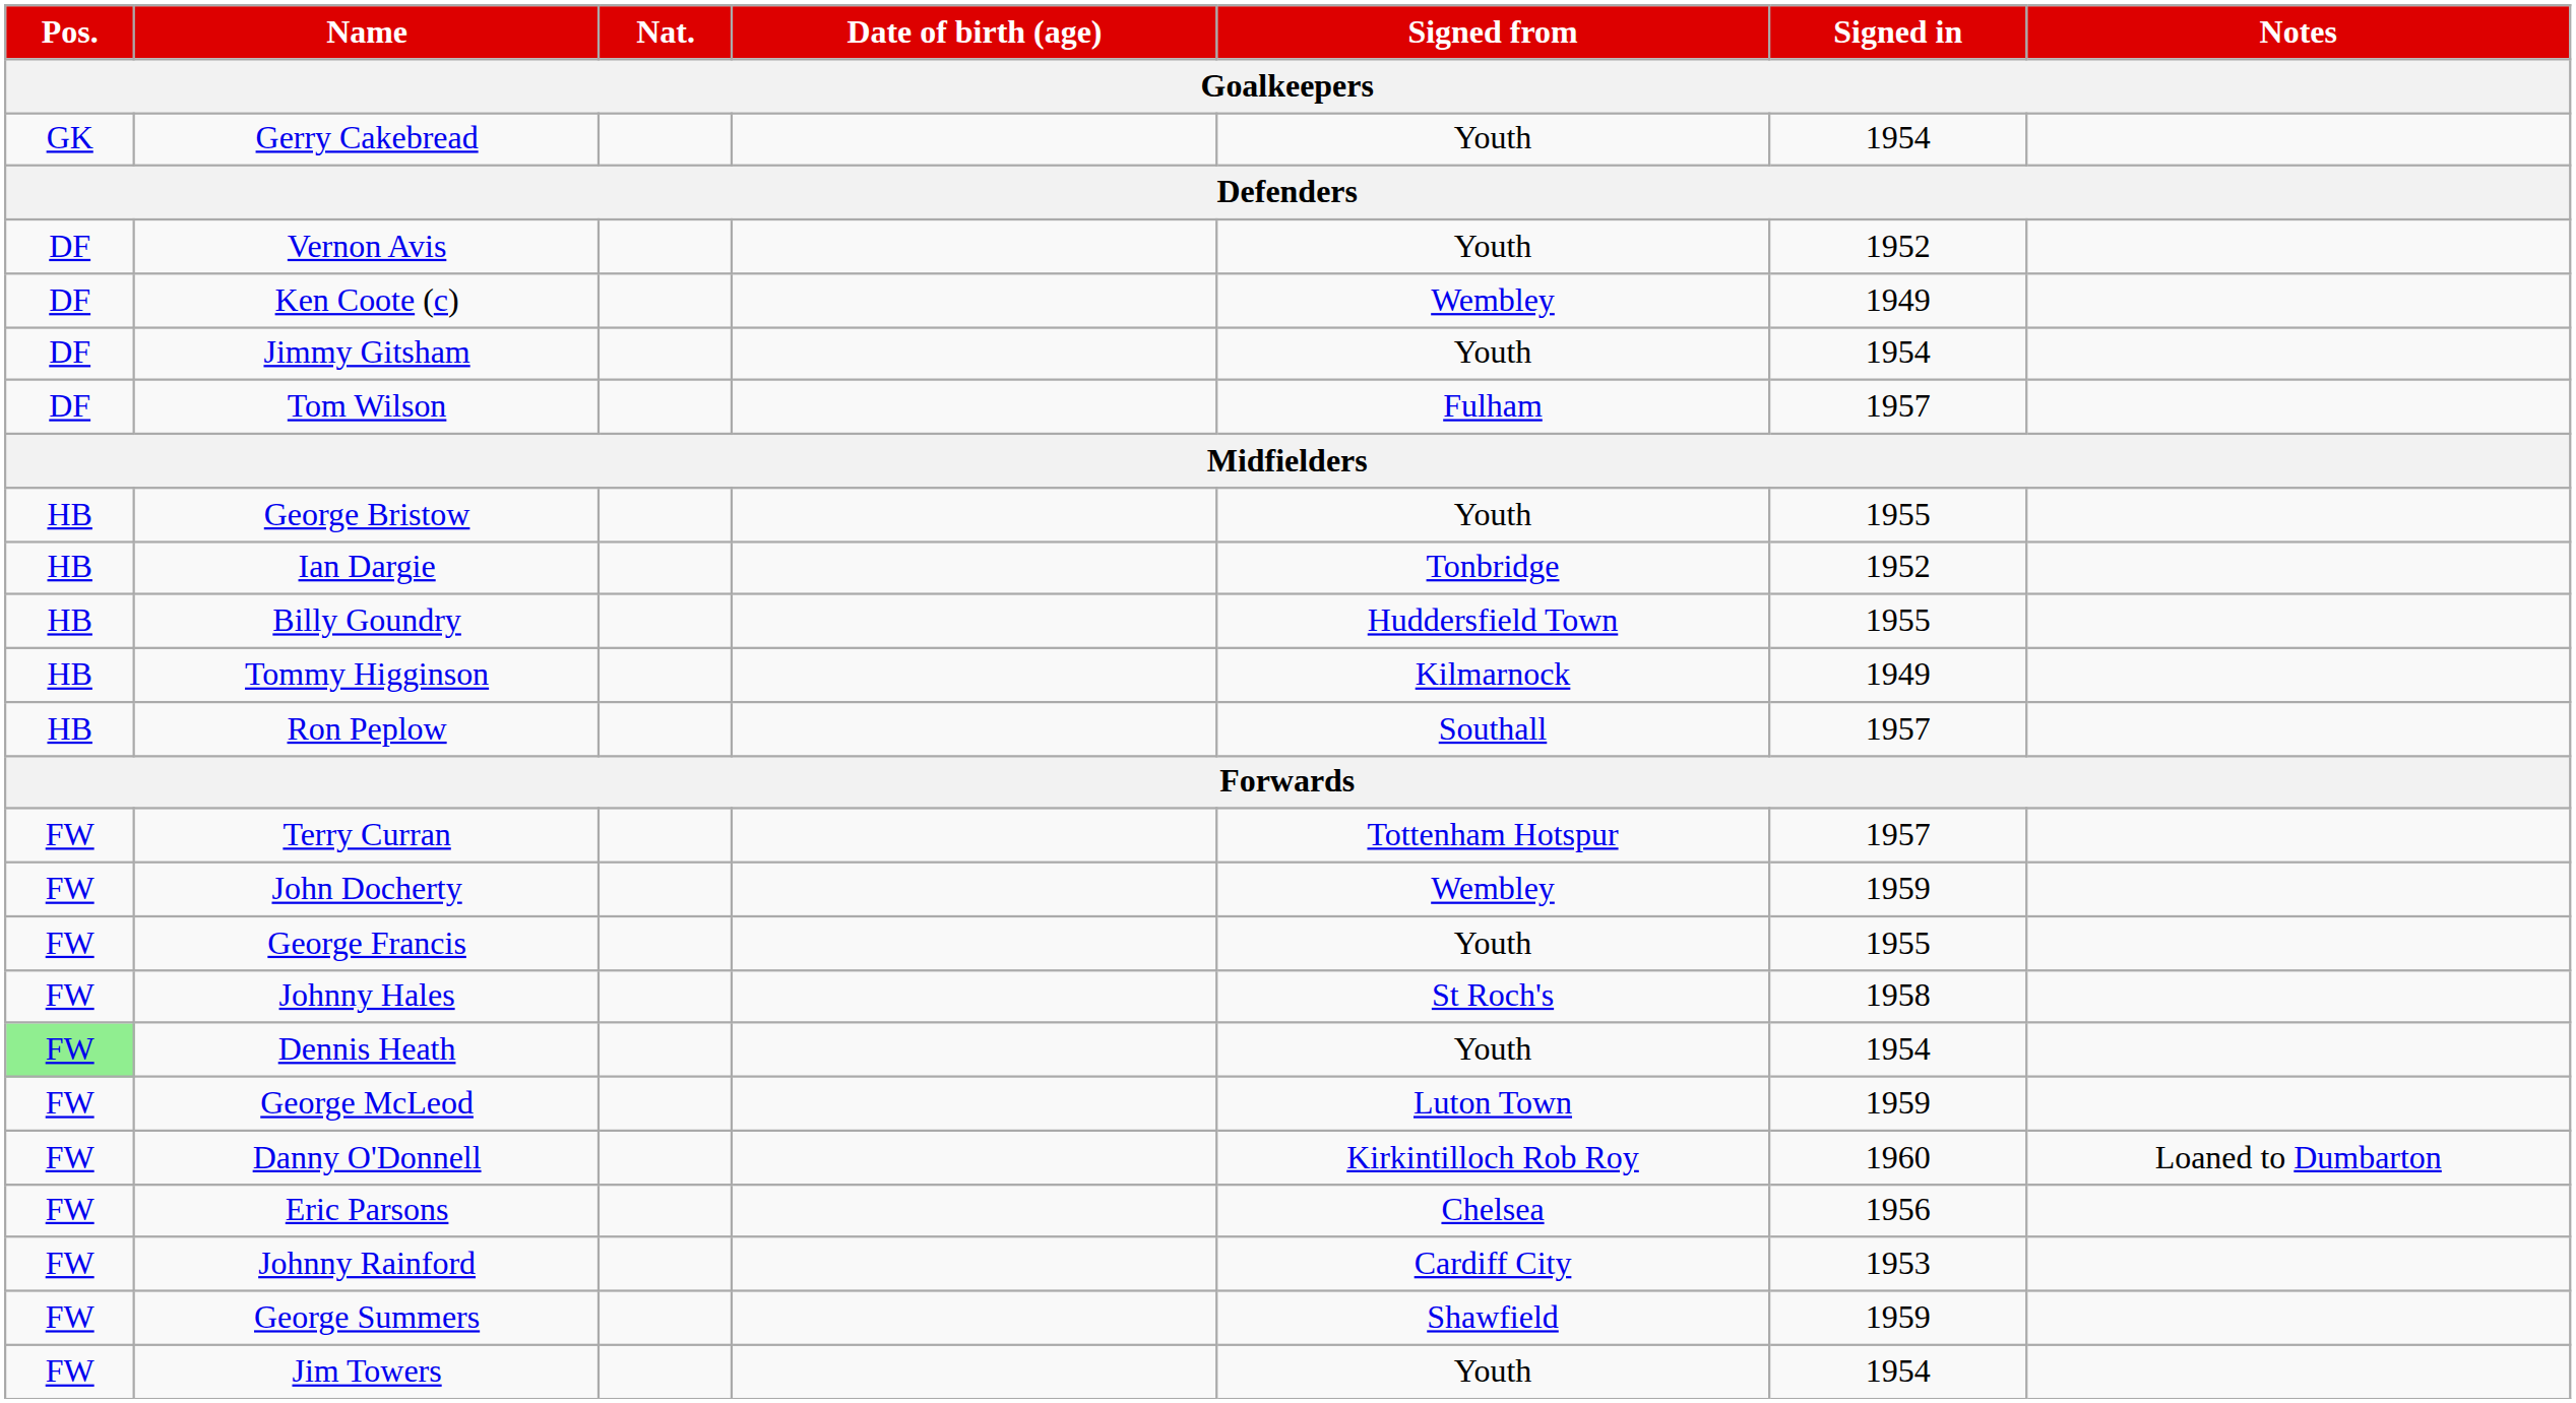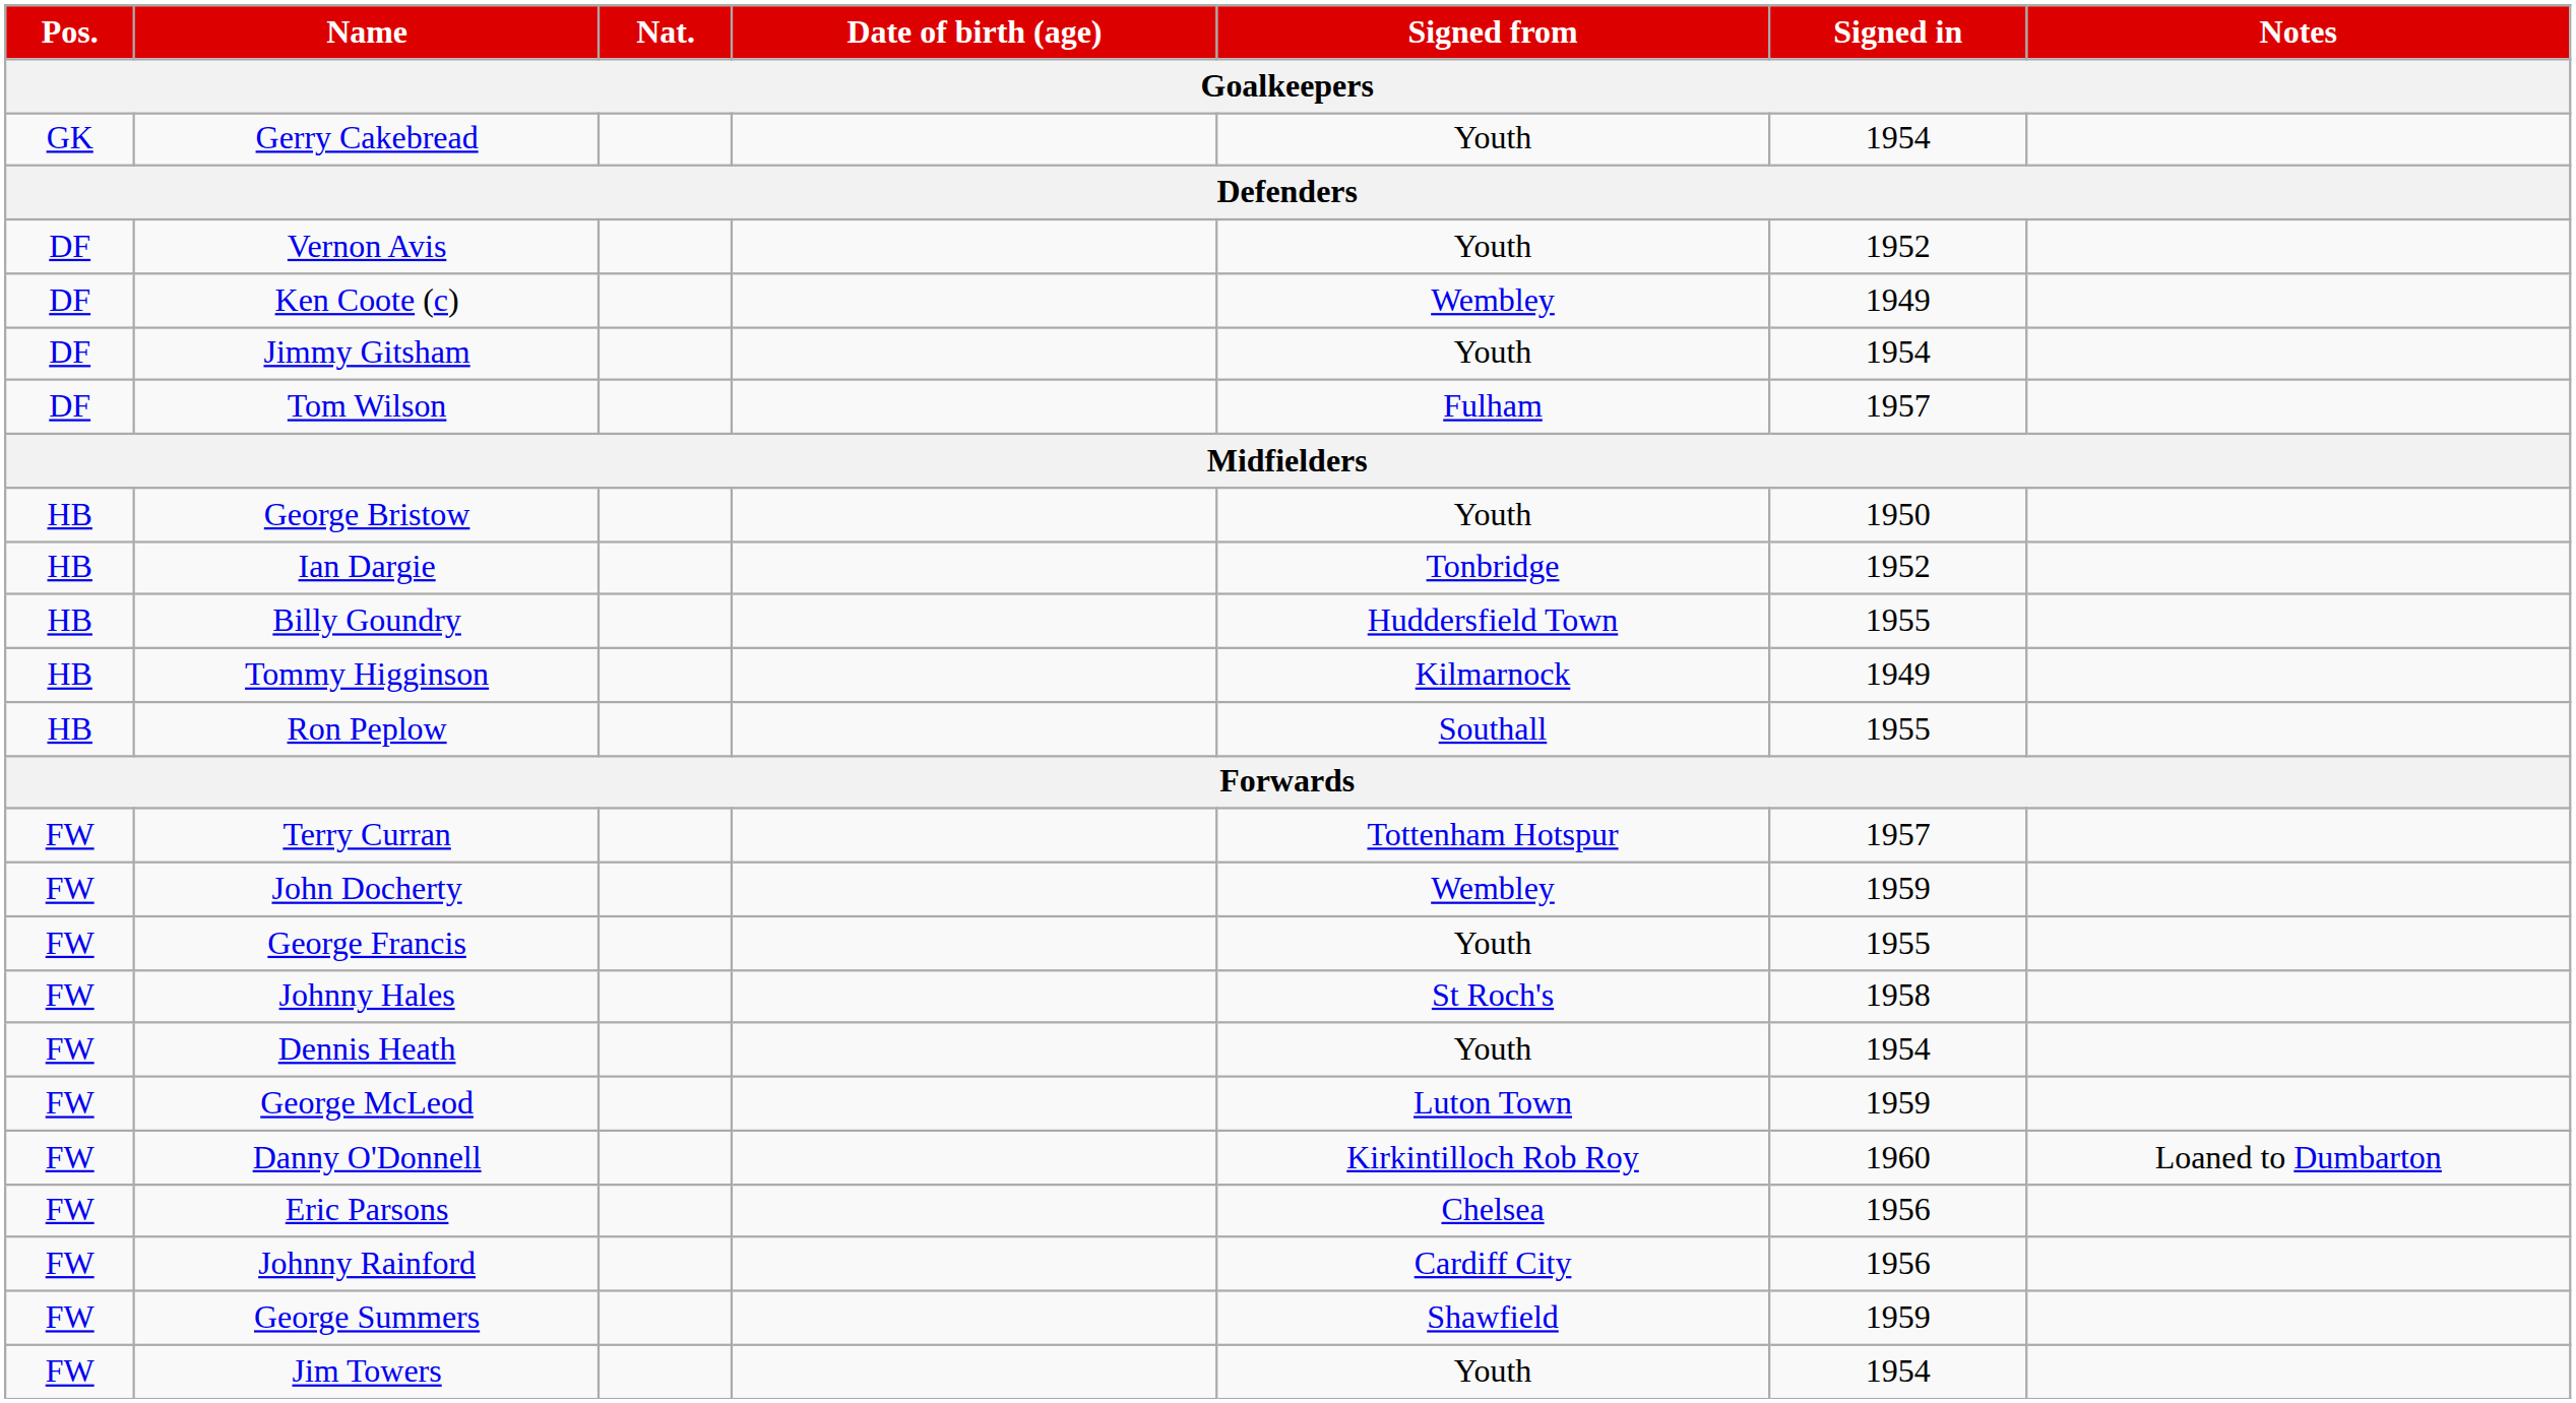 <table class="wikitable" style="text-align:center; font-size:90%; width:90%;">
 <tr>
 <th style="background:#d00; color:white; text-align:center;">Pos.</th>
 <th style="background:#d00; color:white; text-align:center;">Name</th>
 <th style="background:#d00; color:white; text-align:center;">Nat.</th>
 <th style="background:#d00; color:white; text-align:center;">Date of birth (age)</th>
 <th style="background:#d00; color:white; text-align:center;">Signed from</th>
 <th style="background:#d00; color:white; text-align:center;">Signed in</th>
 <th style="background:#d00; color:white; text-align:center;">Notes</th>
 </tr>
 <tr>
 <th colspan="7">Goalkeepers</th>
 </tr>
 <tr>
 <td><a href='#'>GK</a></td>
 <td><a href='#'>Gerry Cakebread</a></td>
 <td></td>
 <td></td>
 <td>Youth</td>
 <td>1954</td>
 <td></td>
 </tr>
 <tr>
 <th colspan="7">Defenders</th>
 </tr>
 <tr>
 <td><a href='#'>DF</a></td>
 <td><a href='#'>Vernon Avis</a></td>
 <td></td>
 <td></td>
 <td>Youth</td>
 <td>1952</td>
 <td></td>
 </tr>
 <tr>
 <td><a href='#'>DF</a></td>
 <td><a href='#'>Ken Coote</a> (<a href='#'>c</a>)</td>
 <td></td>
 <td></td>
 <td><a href='#'>Wembley</a></td>
 <td>1949</td>
 <td></td>
 </tr>
 <tr>
 <td><a href='#'>DF</a></td>
 <td><a href='#'>Jimmy Gitsham</a></td>
 <td></td>
 <td></td>
 <td>Youth</td>
 <td>1954</td>
 <td></td>
 </tr>
 <tr>
 <td><a href='#'>DF</a></td>
 <td><a href='#'>Tom Wilson</a></td>
 <td></td>
 <td></td>
 <td><a href='#'>Fulham</a></td>
 <td>1957</td>
 <td></td>
 </tr>
 <tr>
 <th colspan="7">Midfielders</th>
 </tr>
 <tr>
 <td><a href='#'>HB</a></td>
 <td><a href='#'>George Bristow</a></td>
 <td></td>
 <td></td>
 <td>Youth</td>
-<td>1955</td>
+<td>1950</td>
 <td></td>
 </tr>
 <tr>
 <td><a href='#'>HB</a></td>
 <td><a href='#'>Ian Dargie</a></td>
 <td></td>
 <td></td>
 <td><a href='#'>Tonbridge</a></td>
 <td>1952</td>
 <td></td>
 </tr>
 <tr>
 <td><a href='#'>HB</a></td>
 <td><a href='#'>Billy Goundry</a></td>
 <td></td>
 <td></td>
 <td><a href='#'>Huddersfield Town</a></td>
 <td>1955</td>
 <td></td>
 </tr>
 <tr>
 <td><a href='#'>HB</a></td>
 <td><a href='#'>Tommy Higginson</a></td>
 <td></td>
 <td></td>
 <td><a href='#'>Kilmarnock</a></td>
 <td>1949</td>
 <td></td>
 </tr>
 <tr>
 <td><a href='#'>HB</a></td>
 <td><a href='#'>Ron Peplow</a></td>
 <td></td>
 <td></td>
 <td><a href='#'>Southall</a></td>
-<td>1957</td>
+<td>1955</td>
 <td></td>
 </tr>
 <tr>
 <th colspan="7">Forwards</th>
 </tr>
 <tr>
 <td><a href='#'>FW</a></td>
 <td><a href='#'>Terry Curran</a></td>
 <td></td>
 <td></td>
 <td><a href='#'>Tottenham Hotspur</a></td>
 <td>1957</td>
 <td></td>
 </tr>
 <tr>
 <td><a href='#'>FW</a></td>
 <td><a href='#'>John Docherty</a></td>
 <td></td>
 <td></td>
 <td><a href='#'>Wembley</a></td>
 <td>1959</td>
 <td></td>
 </tr>
 <tr>
 <td><a href='#'>FW</a></td>
 <td><a href='#'>George Francis</a></td>
 <td></td>
 <td></td>
 <td>Youth</td>
 <td>1955</td>
 <td></td>
 </tr>
 <tr>
 <td><a href='#'>FW</a></td>
 <td><a href='#'>Johnny Hales</a></td>
 <td></td>
 <td></td>
 <td><a href='#'>St Roch's</a></td>
 <td>1958</td>
 <td></td>
 </tr>
 <tr>
-<td style="background: lightgreen;"><a href='#'>FW</a></td>
+<td><a href='#'>FW</a></td>
 <td><a href='#'>Dennis Heath</a></td>
 <td></td>
 <td></td>
 <td>Youth</td>
 <td>1954</td>
 <td></td>
 </tr>
 <tr>
 <td><a href='#'>FW</a></td>
 <td><a href='#'>George McLeod</a></td>
 <td></td>
 <td></td>
 <td><a href='#'>Luton Town</a></td>
 <td>1959</td>
 <td></td>
 </tr>
 <tr>
 <td><a href='#'>FW</a></td>
 <td><a href='#'>Danny O'Donnell</a></td>
 <td></td>
 <td></td>
 <td><a href='#'>Kirkintilloch Rob Roy</a></td>
 <td>1960</td>
 <td>Loaned to <a href='#'>Dumbarton</a></td>
 </tr>
 <tr>
 <td><a href='#'>FW</a></td>
 <td><a href='#'>Eric Parsons</a></td>
 <td></td>
 <td></td>
 <td><a href='#'>Chelsea</a></td>
 <td>1956</td>
 <td></td>
 </tr>
 <tr>
 <td><a href='#'>FW</a></td>
 <td><a href='#'>Johnny Rainford</a></td>
 <td></td>
 <td></td>
 <td><a href='#'>Cardiff City</a></td>
-<td>1953</td>
+<td>1956</td>
 <td></td>
 </tr>
 <tr>
 <td><a href='#'>FW</a></td>
 <td><a href='#'>George Summers</a></td>
 <td></td>
 <td></td>
 <td><a href='#'>Shawfield</a></td>
 <td>1959</td>
 <td></td>
 </tr>
 <tr>
 <td><a href='#'>FW</a></td>
 <td><a href='#'>Jim Towers</a></td>
 <td></td>
 <td></td>
 <td>Youth</td>
 <td>1954</td>
 <td></td>
 </tr>
 </table>
